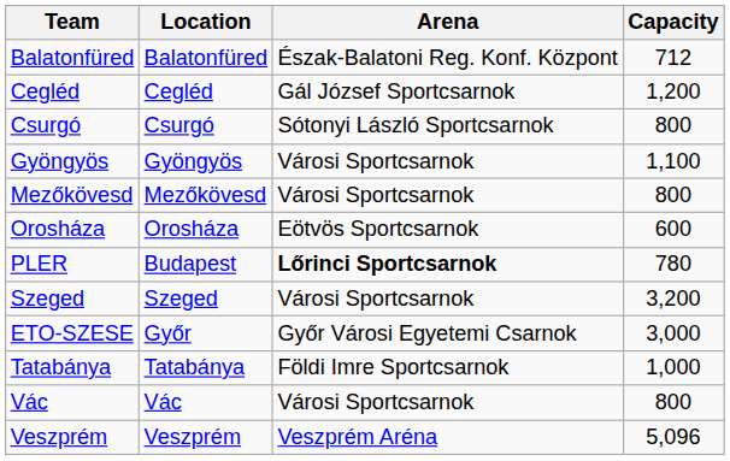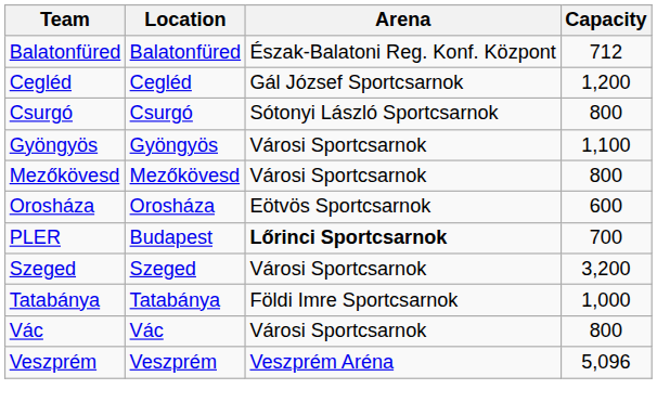 <table class="wikitable sortable" style="text-align: left;">
 <tr>
 <th>Team</th>
 <th>Location</th>
 <th>Arena</th>
 <th>Capacity</th>
 </tr>
 <tr>
 <td><a href='#'>Balatonfüred</a></td>
 <td><a href='#'>Balatonfüred</a></td>
 <td>Észak-Balatoni Reg. Konf. Központ</td>
 <td align="center">712</td>
 </tr>
 <tr>
 <td><a href='#'>Cegléd</a></td>
 <td><a href='#'>Cegléd</a></td>
 <td>Gál József Sportcsarnok</td>
 <td align="center">1,200</td>
 </tr>
 <tr>
 <td><a href='#'>Csurgó</a></td>
 <td><a href='#'>Csurgó</a></td>
 <td>Sótonyi László Sportcsarnok</td>
 <td align="center">800</td>
 </tr>
 <tr>
 <td><a href='#'>Gyöngyös</a></td>
 <td><a href='#'>Gyöngyös</a></td>
 <td>Városi Sportcsarnok</td>
 <td align="center">1,100</td>
 </tr>
 <tr>
 <td><a href='#'>Mezőkövesd</a></td>
 <td><a href='#'>Mezőkövesd</a></td>
 <td>Városi Sportcsarnok</td>
 <td align="center">800</td>
 </tr>
 <tr>
 <td><a href='#'>Orosháza</a></td>
 <td><a href='#'>Orosháza</a></td>
 <td>Eötvös Sportcsarnok</td>
 <td align="center">600</td>
 </tr>
 <tr>
 <td><a href='#'>PLER</a></td>
 <td><a href='#'>Budapest</a></td>
 <td><strong>Lőrinci Sportcsarnok</strong></td>
-<td align="center">780</td>
+<td align="center">700</td>
 </tr>
 <tr>
 <td><a href='#'>Szeged</a></td>
 <td><a href='#'>Szeged</a></td>
 <td>Városi Sportcsarnok</td>
 <td align="center">3,200</td>
-</tr>
-<tr>
-<td><a href='#'>ETO-SZESE</a></td>
-<td><a href='#'>Győr</a></td>
-<td>Győr Városi Egyetemi Csarnok</td>
-<td align="center">3,000</td>
 </tr>
 <tr>
 <td><a href='#'>Tatabánya</a></td>
 <td><a href='#'>Tatabánya</a></td>
 <td>Földi Imre Sportcsarnok</td>
 <td align="center">1,000</td>
 </tr>
 <tr>
 <td><a href='#'>Vác</a></td>
 <td><a href='#'>Vác</a></td>
 <td>Városi Sportcsarnok</td>
 <td align="center">800</td>
 </tr>
 <tr>
 <td><a href='#'>Veszprém</a></td>
 <td><a href='#'>Veszprém</a></td>
 <td><a href='#'>Veszprém Aréna</a></td>
 <td align="center">5,096</td>
 </tr>
 </table>
